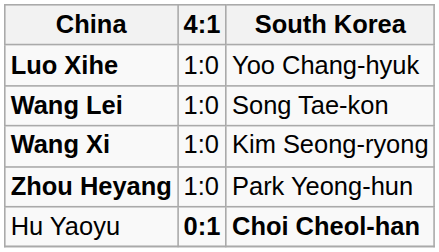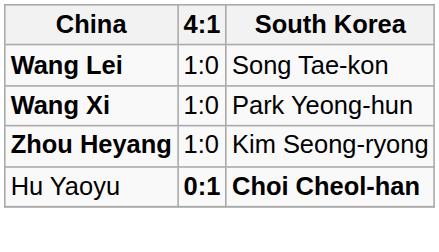 <table class="wikitable">
 <tr>
 <th><strong>China</strong> </th>
 <th>4:1</th>
 <th>South Korea </th>
-</tr>
-<tr>
-<td><strong>Luo Xihe</strong></td>
-<td>1:0</td>
-<td>Yoo Chang-hyuk</td>
 </tr>
 <tr>
 <td><strong>Wang Lei</strong></td>
 <td>1:0</td>
 <td>Song Tae-kon</td>
 </tr>
 <tr>
 <td><strong>Wang Xi</strong></td>
 <td>1:0</td>
-<td>Kim Seong-ryong</td>
+<td>Park Yeong-hun</td>
 </tr>
 <tr>
 <td><strong>Zhou Heyang</strong></td>
 <td>1:0</td>
-<td>Park Yeong-hun</td>
+<td>Kim Seong-ryong</td>
 </tr>
 <tr>
 <td>Hu Yaoyu</td>
 <td><strong>0:1</strong></td>
 <td><strong>Choi Cheol-han</strong></td>
 </tr>
 <tr>
 </tr>
 </table>
